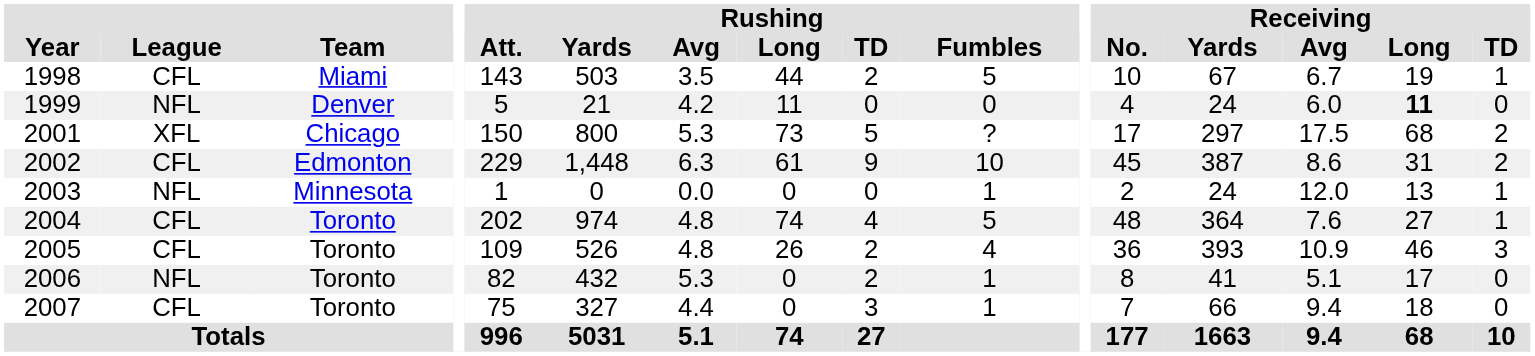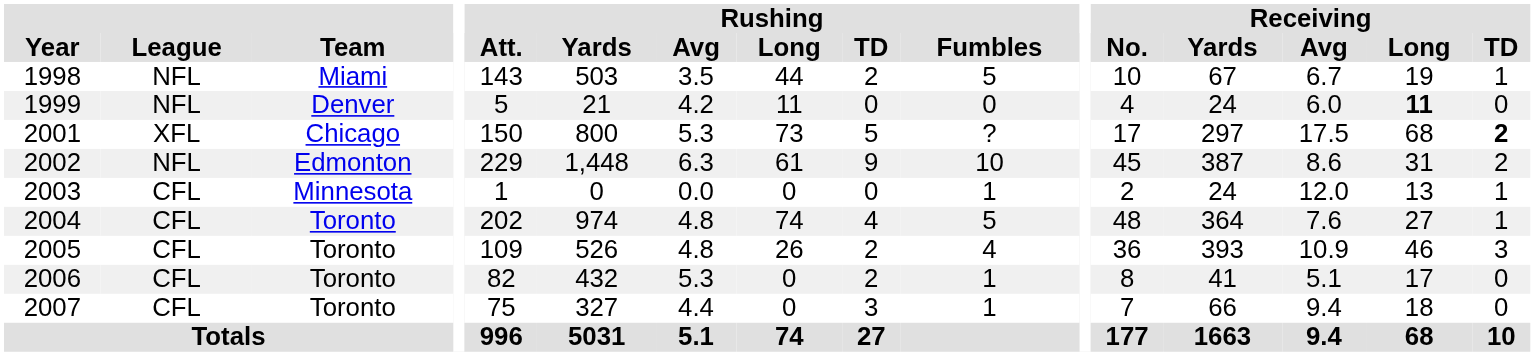 <table border="0" cellpadding="0" cellspacing="0" style="width:75%; text-align:center;">
 <tr style="background:#e0e0e0;">
 <th colspan="3"></th>
 <th rowspan="99" bgcolor="#ffffff"> </th>
 <th colspan="6">Rushing</th>
 <th rowspan="99" bgcolor="#ffffff"> </th>
 <th colspan="5">Receiving</th>
 </tr>
 <tr style="background:#e0e0e0;">
 <th>Year</th>
 <th>League</th>
 <th>Team</th>
 <th>Att.</th>
 <th>Yards</th>
 <th>Avg</th>
 <th>Long</th>
 <th>TD</th>
 <th>Fumbles</th>
 <th>No.</th>
 <th>Yards</th>
 <th>Avg</th>
 <th>Long</th>
 <th>TD</th>
 </tr>
 <tr style="text-align:center;">
 <td>1998</td>
-<td>CFL</td>
+<td>NFL</td>
 <td><a href='#'>Miami</a></td>
 <td>143</td>
 <td>503</td>
 <td>3.5</td>
 <td>44</td>
 <td>2</td>
 <td>5</td>
 <td>10</td>
 <td>67</td>
 <td>6.7</td>
 <td>19</td>
 <td>1</td>
 </tr>
 <tr style="text-align:center; background:#f0f0f0;">
 <td>1999</td>
 <td>NFL</td>
 <td><a href='#'>Denver</a></td>
 <td>5</td>
 <td>21</td>
 <td>4.2</td>
 <td>11</td>
 <td>0</td>
 <td>0</td>
 <td>4</td>
 <td>24</td>
 <td>6.0</td>
 <td><strong>11</strong></td>
 <td>0</td>
 </tr>
 <tr style="text-align:center;">
 <td>2001</td>
 <td>XFL</td>
 <td><a href='#'>Chicago</a></td>
 <td>150</td>
 <td>800</td>
 <td>5.3</td>
 <td>73</td>
 <td>5</td>
 <td>?</td>
 <td>17</td>
 <td>297</td>
 <td>17.5</td>
 <td>68</td>
-<td>2</td>
+<td><strong>2</strong></td>
 </tr>
 <tr style="text-align:center; background:#f0f0f0;">
 <td>2002</td>
-<td>CFL</td>
+<td>NFL</td>
 <td><a href='#'>Edmonton</a></td>
 <td>229</td>
 <td>1,448</td>
 <td>6.3</td>
 <td>61</td>
 <td>9</td>
 <td>10</td>
 <td>45</td>
 <td>387</td>
 <td>8.6</td>
 <td>31</td>
 <td>2</td>
 </tr>
 <tr style="text-align:center;">
 <td>2003</td>
-<td>NFL</td>
+<td>CFL</td>
 <td><a href='#'>Minnesota</a></td>
 <td>1</td>
 <td>0</td>
 <td>0.0</td>
 <td>0</td>
 <td>0</td>
 <td>1</td>
 <td>2</td>
 <td>24</td>
 <td>12.0</td>
 <td>13</td>
 <td>1</td>
 </tr>
 <tr style="text-align:center; background:#f0f0f0;">
 <td>2004</td>
 <td>CFL</td>
 <td><a href='#'>Toronto</a></td>
 <td>202</td>
 <td>974</td>
 <td>4.8</td>
 <td>74</td>
 <td>4</td>
 <td>5</td>
 <td>48</td>
 <td>364</td>
 <td>7.6</td>
 <td>27</td>
 <td>1</td>
 </tr>
 <tr style="text-align:center;">
 <td>2005</td>
 <td>CFL</td>
 <td>Toronto</td>
 <td>109</td>
 <td>526</td>
 <td>4.8</td>
 <td>26</td>
 <td>2</td>
 <td>4</td>
 <td>36</td>
 <td>393</td>
 <td>10.9</td>
 <td>46</td>
 <td>3</td>
 </tr>
 <tr style="text-align:center; background:#f0f0f0;">
 <td>2006</td>
-<td>NFL</td>
+<td>CFL</td>
 <td>Toronto</td>
 <td>82</td>
 <td>432</td>
 <td>5.3</td>
 <td>0</td>
 <td>2</td>
 <td>1</td>
 <td>8</td>
 <td>41</td>
 <td>5.1</td>
 <td>17</td>
 <td>0</td>
 </tr>
 <tr style="text-align:center;">
 <td>2007</td>
 <td>CFL</td>
 <td>Toronto</td>
 <td>75</td>
 <td>327</td>
 <td>4.4</td>
 <td>0</td>
 <td>3</td>
 <td>1</td>
 <td>7</td>
 <td>66</td>
 <td>9.4</td>
 <td>18</td>
 <td>0</td>
 </tr>
 <tr style="background:#e0e0e0;">
 <th colspan="3">Totals</th>
 <th>996</th>
 <th>5031</th>
 <th>5.1</th>
 <th>74</th>
 <th>27</th>
 <th></th>
 <th>177</th>
 <th>1663</th>
 <th>9.4</th>
 <th>68</th>
 <th>10</th>
 </tr>
 </table>
